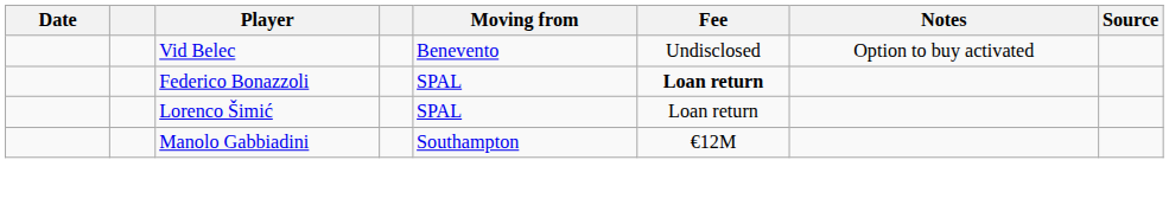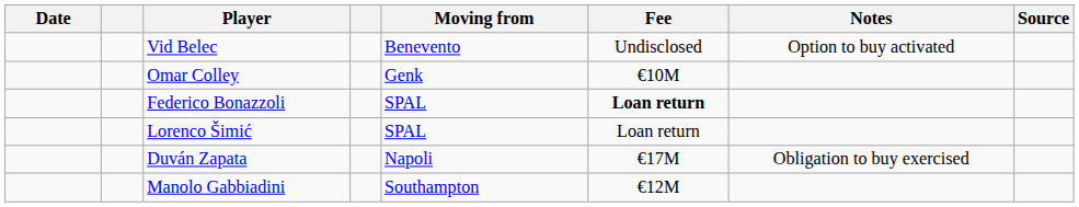 <table class="wikitable sortable">
 <tr>
 <th style="width:80px;">Date</th>
 <th style="width:30px;"></th>
 <th style="width:180px;">Player</th>
 <th style="width:20px;"></th>
 <th style="width:180px;">Moving from</th>
 <th style="width:120px;" class="unsortable">Fee</th>
 <th style="width:250px;" class="unsortable">Notes</th>
 <th style="width:20px;">Source</th>
 </tr>
 <tr>
 <td></td>
 <td align=center></td>
 <td> <a href='#'>Vid Belec</a></td>
 <td align=center></td>
 <td> <a href='#'>Benevento</a></td>
 <td align=center>Undisclosed</td>
 <td align=center>Option to buy activated</td>
+<td></td>
+</tr>
+<tr>
+<td></td>
+<td align=center></td>
+<td> <a href='#'>Omar Colley</a></td>
+<td align=center></td>
+<td> <a href='#'>Genk</a></td>
+<td align=center>€10M</td>
+<td align=center></td>
 <td></td>
 </tr>
 <tr>
 <td></td>
 <td align=center></td>
 <td> <a href='#'>Federico Bonazzoli</a></td>
 <td align=center></td>
 <td> <a href='#'>SPAL</a></td>
 <td align=center><strong>Loan return</strong></td>
 <td align=center></td>
 <td></td>
 </tr>
 <tr>
 <td></td>
 <td align=center></td>
 <td> <a href='#'>Lorenco Šimić</a></td>
 <td align=center></td>
 <td> <a href='#'>SPAL</a></td>
 <td align=center>Loan return</td>
 <td align=center></td>
 <td></td>
 </tr>
 <tr>
 <td></td>
 <td align=center></td>
+<td> <a href='#'>Duván Zapata</a></td>
+<td align=center></td>
+<td> <a href='#'>Napoli</a></td>
+<td align=center>€17M</td>
+<td align=center>Obligation to buy exercised</td>
+<td></td>
+</tr>
+<tr>
+<td></td>
+<td align=center></td>
 <td> <a href='#'>Manolo Gabbiadini</a></td>
 <td align=center></td>
 <td> <a href='#'>Southampton</a></td>
 <td align=center>€12M</td>
 <td align=center></td>
 <td></td>
 </tr>
 </table>
